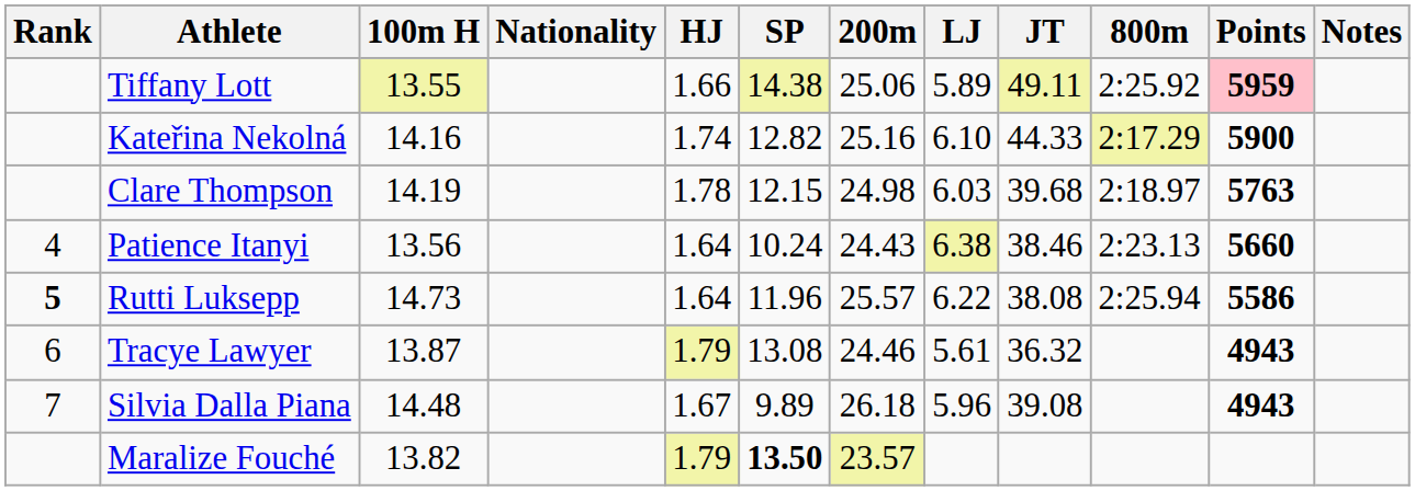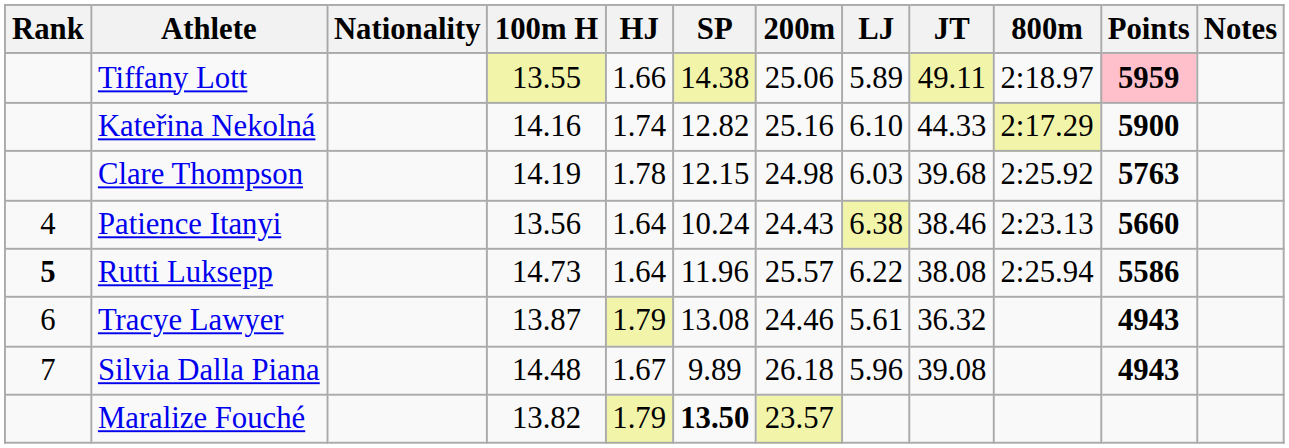 <table class="wikitable sortable" style=" text-align:center; font-size:100%;">
 <tr>
 <th>Rank</th>
 <th>Athlete</th>
+<th>Nationality</th>
 <th>100m H</th>
-<th>Nationality</th>
 <th>HJ</th>
 <th>SP</th>
 <th>200m</th>
 <th>LJ</th>
 <th>JT</th>
 <th>800m</th>
 <th>Points</th>
 <th>Notes</th>
 </tr>
 <tr>
 <td></td>
 <td align=left><a href='#'>Tiffany Lott</a></td>
+<td align=left></td>
 <td bgcolor=#F2F5A9>13.55</td>
-<td align=left></td>
 <td>1.66</td>
 <td bgcolor=#F2F5A9>14.38</td>
 <td>25.06</td>
 <td>5.89</td>
 <td bgcolor=#F2F5A9>49.11</td>
-<td>2:25.92</td>
+<td>2:18.97</td>
 <td style="background: pink;"><strong>5959</strong></td>
 <td></td>
 </tr>
 <tr>
 <td></td>
 <td align=left><a href='#'>Kateřina Nekolná</a></td>
+<td align=left></td>
 <td>14.16</td>
-<td align=left></td>
 <td>1.74</td>
 <td>12.82</td>
 <td>25.16</td>
 <td>6.10</td>
 <td>44.33</td>
 <td bgcolor=#F2F5A9>2:17.29</td>
 <td><strong>5900</strong></td>
 <td></td>
 </tr>
 <tr>
 <td></td>
 <td align=left><a href='#'>Clare Thompson</a></td>
+<td align=left></td>
 <td>14.19</td>
-<td align=left></td>
 <td>1.78</td>
 <td>12.15</td>
 <td>24.98</td>
 <td>6.03</td>
 <td>39.68</td>
-<td>2:18.97</td>
+<td>2:25.92</td>
 <td><strong>5763</strong></td>
 <td></td>
 </tr>
 <tr>
 <td>4</td>
 <td align=left><a href='#'>Patience Itanyi</a></td>
+<td align=left></td>
 <td>13.56</td>
-<td align=left></td>
 <td>1.64</td>
 <td>10.24</td>
 <td>24.43</td>
 <td bgcolor=#F2F5A9>6.38</td>
 <td>38.46</td>
 <td>2:23.13</td>
 <td><strong>5660</strong></td>
 <td></td>
 </tr>
 <tr>
 <td><strong>5</strong></td>
 <td align=left><a href='#'>Rutti Luksepp</a></td>
+<td align=left></td>
 <td>14.73</td>
-<td align=left></td>
 <td>1.64</td>
 <td>11.96</td>
 <td>25.57</td>
 <td>6.22</td>
 <td>38.08</td>
 <td>2:25.94</td>
 <td><strong>5586</strong></td>
 <td></td>
 </tr>
 <tr>
 <td>6</td>
 <td align=left><a href='#'>Tracye Lawyer</a></td>
+<td align=left></td>
 <td>13.87</td>
-<td align=left></td>
 <td bgcolor=#F2F5A9>1.79</td>
 <td>13.08</td>
 <td>24.46</td>
 <td>5.61</td>
 <td>36.32</td>
 <td></td>
 <td><strong>4943</strong></td>
 <td></td>
 </tr>
 <tr>
 <td>7</td>
 <td align=left><a href='#'>Silvia Dalla Piana</a></td>
+<td align=left></td>
 <td>14.48</td>
-<td align=left></td>
 <td>1.67</td>
 <td>9.89</td>
 <td>26.18</td>
 <td>5.96</td>
 <td>39.08</td>
 <td></td>
 <td><strong>4943</strong></td>
 <td></td>
 </tr>
 <tr>
 <td></td>
 <td align=left><a href='#'>Maralize Fouché</a></td>
+<td align=left></td>
 <td>13.82</td>
-<td align=left></td>
 <td bgcolor=#F2F5A9>1.79</td>
 <td><strong>13.50</strong></td>
 <td bgcolor=#F2F5A9>23.57</td>
 <td></td>
 <td></td>
 <td></td>
 <td><strong></strong></td>
 <td></td>
 </tr>
 </table>
